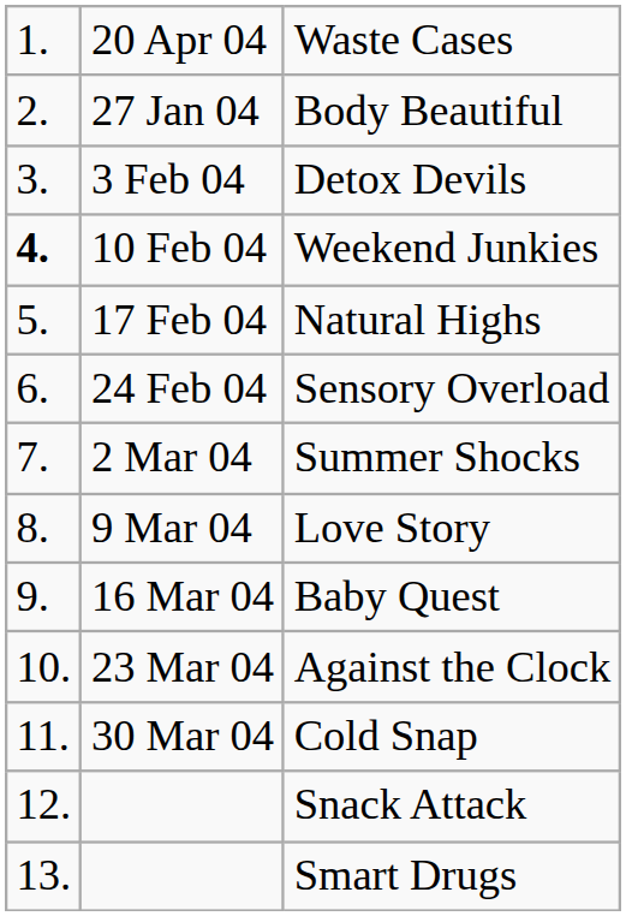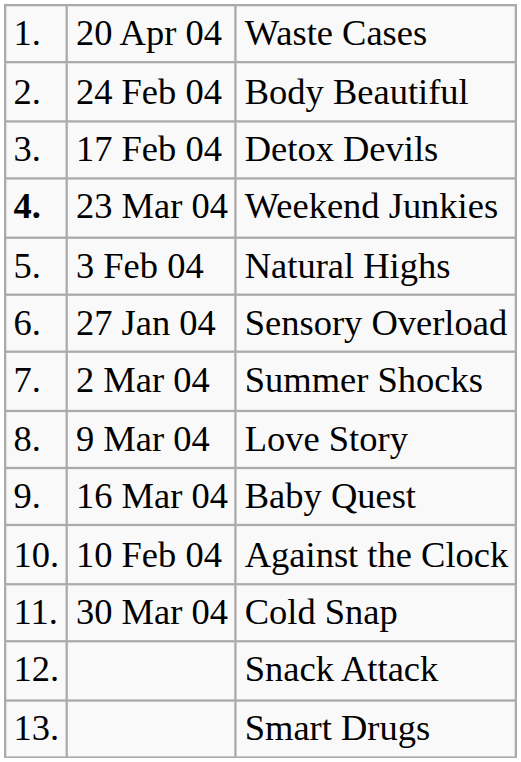 <table class="wikitable">
 <tr>
 <td>1.</td>
 <td>20 Apr 04</td>
 <td>Waste Cases</td>
 </tr>
 <tr>
 <td>2.</td>
-<td>27 Jan 04</td>
+<td>24 Feb 04</td>
 <td>Body Beautiful</td>
 </tr>
 <tr>
 <td>3.</td>
-<td>3 Feb 04</td>
+<td>17 Feb 04</td>
 <td>Detox Devils</td>
 </tr>
 <tr>
 <td><strong>4.</strong></td>
-<td>10 Feb 04</td>
+<td>23 Mar 04</td>
 <td>Weekend Junkies</td>
 </tr>
 <tr>
 <td>5.</td>
-<td>17 Feb 04</td>
+<td>3 Feb 04</td>
 <td>Natural Highs</td>
 </tr>
 <tr>
 <td>6.</td>
-<td>24 Feb 04</td>
+<td>27 Jan 04</td>
 <td>Sensory Overload</td>
 </tr>
 <tr>
 <td>7.</td>
 <td>2 Mar 04</td>
 <td>Summer Shocks</td>
 </tr>
 <tr>
 <td>8.</td>
 <td>9 Mar 04</td>
 <td>Love Story</td>
 </tr>
 <tr>
 <td>9.</td>
 <td>16 Mar 04</td>
 <td>Baby Quest</td>
 </tr>
 <tr>
 <td>10.</td>
-<td>23 Mar 04</td>
+<td>10 Feb 04</td>
 <td>Against the Clock</td>
 </tr>
 <tr>
 <td>11.</td>
 <td>30 Mar 04</td>
 <td>Cold Snap</td>
 </tr>
 <tr>
 <td>12.</td>
 <td></td>
 <td>Snack Attack</td>
 </tr>
 <tr>
 <td>13.</td>
 <td></td>
 <td>Smart Drugs</td>
 </tr>
 </table>
